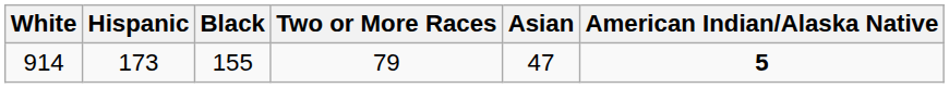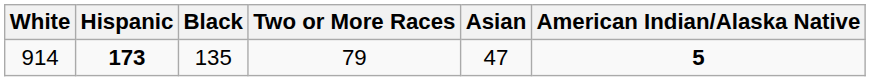 <table class="wikitable" style=text-align:center>
 <tr>
 <th>White</th>
 <th>Hispanic</th>
 <th>Black</th>
 <th>Two or More Races</th>
 <th>Asian</th>
 <th>American Indian/Alaska Native</th>
 </tr>
 <tr>
 <td>914</td>
-<td>173</td>
-<td>155</td>
+<td><strong>173</strong></td>
+<td>135</td>
 <td>79</td>
 <td>47</td>
 <td><strong>5</strong></td>
 </tr>
 </table>
